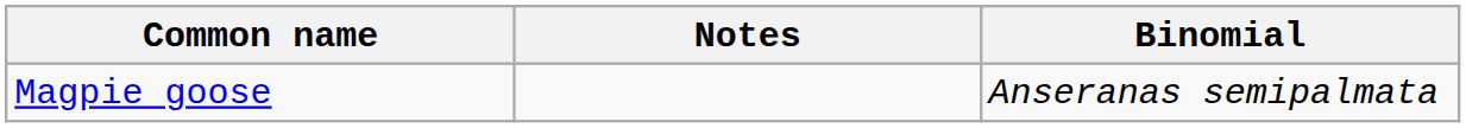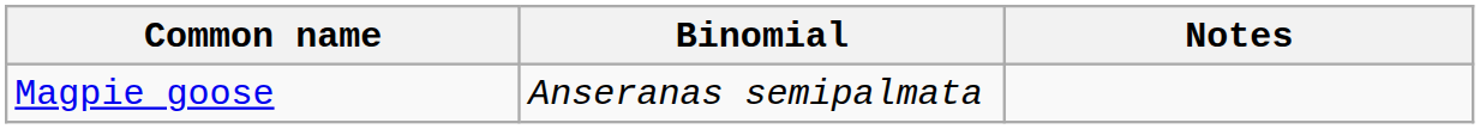 <table style="width:60%;" class="wikitable">
 <tr>
 <th width=35%>Common name</th>
+<th width=33%>Binomial</th>
 <th width=32%>Notes</th>
-<th width=33%>Binomial</th>
 </tr>
 <tr>
 <td><a href='#'>Magpie goose</a></td>
+<td><em>Anseranas semipalmata</em></td>
 <td></td>
-<td><em>Anseranas semipalmata</em></td>
 </tr>
 </table>
